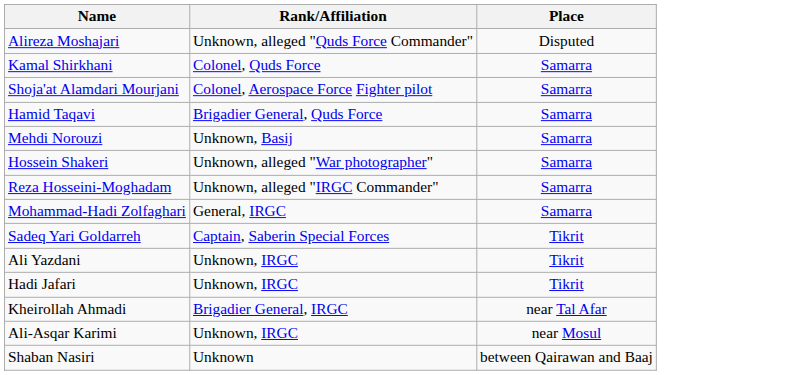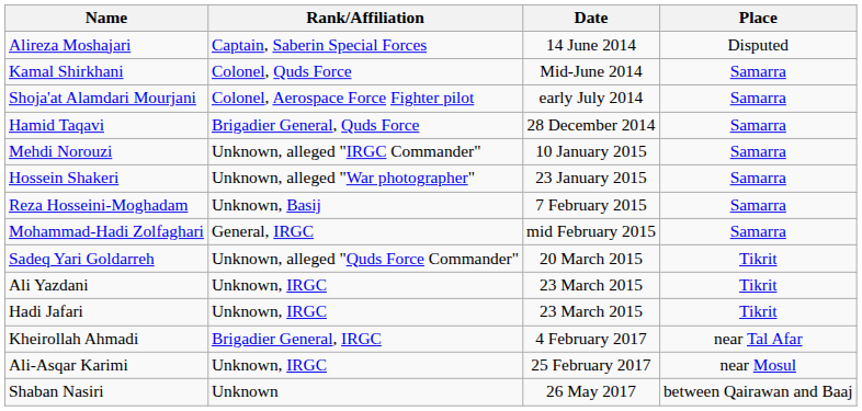 <table class="wikitable" style="text-align:center;">
 <tr>
 <th>Name</th>
 <th>Rank/Affiliation</th>
+<th>Date</th>
 <th>Place</th>
 </tr>
 <tr>
 <td align="left"><a href='#'>Alireza Moshajari</a></td>
-<td align="left">Unknown, alleged "<a href='#'>Quds Force</a> Commander"</td>
+<td align="left"> <a href='#'>Captain</a>, <a href='#'>Saberin Special Forces</a></td>
+<td>14 June 2014</td>
 <td>Disputed</td>
 </tr>
 <tr>
 <td align="left"><a href='#'>Kamal Shirkhani</a></td>
 <td align="left"> <a href='#'>Colonel</a>, <a href='#'>Quds Force</a></td>
+<td>Mid-June 2014</td>
 <td><a href='#'>Samarra</a></td>
 </tr>
 <tr>
 <td align="left"><a href='#'>Shoja'at Alamdari Mourjani</a></td>
 <td align="left"> <a href='#'>Colonel</a>, <a href='#'>Aerospace Force</a> <a href='#'>Fighter pilot</a></td>
+<td>early July 2014</td>
 <td><a href='#'>Samarra</a></td>
 </tr>
 <tr>
 <td align="left"><a href='#'>Hamid Taqavi</a></td>
 <td align="left"> <a href='#'>Brigadier General</a>, <a href='#'>Quds Force</a></td>
+<td>28 December 2014</td>
 <td><a href='#'>Samarra</a></td>
 </tr>
 <tr>
 <td align="left"><a href='#'>Mehdi Norouzi</a></td>
-<td align="left">Unknown, <a href='#'>Basij</a></td>
+<td align="left">Unknown, alleged "<a href='#'>IRGC</a> Commander"</td>
+<td>10 January 2015</td>
 <td><a href='#'>Samarra</a></td>
 </tr>
 <tr>
 <td align="left"><a href='#'>Hossein Shakeri</a></td>
 <td align="left">Unknown, alleged "<a href='#'>War photographer</a>"</td>
+<td>23 January 2015</td>
 <td><a href='#'>Samarra</a></td>
 </tr>
 <tr>
 <td align="left"><a href='#'>Reza Hosseini-Moghadam</a></td>
-<td align="left">Unknown, alleged "<a href='#'>IRGC</a> Commander"</td>
+<td align="left">Unknown, <a href='#'>Basij</a></td>
+<td>7 February 2015</td>
 <td><a href='#'>Samarra</a></td>
 </tr>
 <tr>
 <td align="left"><a href='#'>Mohammad-Hadi Zolfaghari</a></td>
 <td align="left">General, <a href='#'>IRGC</a></td>
+<td>mid February 2015</td>
 <td><a href='#'>Samarra</a></td>
 </tr>
 <tr>
 <td align="left"><a href='#'>Sadeq Yari Goldarreh</a></td>
-<td align="left"> <a href='#'>Captain</a>, <a href='#'>Saberin Special Forces</a></td>
+<td align="left">Unknown, alleged "<a href='#'>Quds Force</a> Commander"</td>
+<td>20 March 2015</td>
 <td><a href='#'>Tikrit</a></td>
 </tr>
 <tr>
 <td align="left">Ali Yazdani</td>
 <td align="left">Unknown, <a href='#'>IRGC</a></td>
+<td>23 March 2015</td>
 <td><a href='#'>Tikrit</a></td>
 </tr>
 <tr>
 <td align="left">Hadi Jafari</td>
 <td align="left">Unknown, <a href='#'>IRGC</a></td>
+<td>23 March 2015</td>
 <td><a href='#'>Tikrit</a></td>
 </tr>
 <tr>
 <td align="left">Kheirollah Ahmadi</td>
 <td align="left"> <a href='#'>Brigadier General</a>, <a href='#'>IRGC</a></td>
+<td>4 February 2017</td>
 <td>near <a href='#'>Tal Afar</a></td>
 </tr>
 <tr>
 <td align="left">Ali-Asqar Karimi</td>
 <td align="left">Unknown, <a href='#'>IRGC</a></td>
+<td>25 February 2017</td>
 <td>near <a href='#'>Mosul</a></td>
 </tr>
 <tr>
 <td align="left">Shaban Nasiri</td>
 <td align="left">Unknown</td>
+<td>26 May 2017</td>
 <td>between Qairawan and Baaj</td>
 </tr>
 </table>
